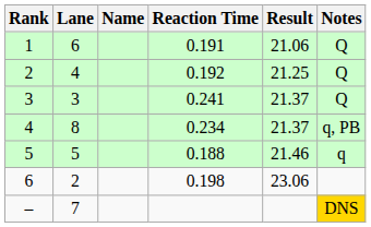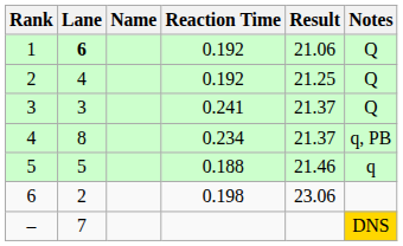 <table class="wikitable" style="text-align:center">
 <tr>
 <th>Rank</th>
 <th>Lane</th>
 <th>Name</th>
 <th>Reaction Time</th>
 <th>Result</th>
 <th>Notes</th>
 </tr>
 <tr bgcolor=ccffcc>
 <td>1</td>
-<td>6</td>
+<td><strong>6</strong></td>
 <td align="left"></td>
-<td>0.191</td>
+<td>0.192</td>
 <td>21.06</td>
 <td>Q</td>
 </tr>
 <tr bgcolor=ccffcc>
 <td>2</td>
 <td>4</td>
 <td align="left"></td>
 <td>0.192</td>
 <td>21.25</td>
 <td>Q</td>
 </tr>
 <tr bgcolor=ccffcc>
 <td>3</td>
 <td>3</td>
 <td align="left"></td>
 <td>0.241</td>
 <td>21.37</td>
 <td>Q</td>
 </tr>
 <tr bgcolor=ccffcc>
 <td>4</td>
 <td>8</td>
 <td align="left"></td>
 <td>0.234</td>
 <td>21.37</td>
 <td>q, PB</td>
 </tr>
 <tr bgcolor=ccffcc>
 <td>5</td>
 <td>5</td>
 <td align="left"></td>
 <td>0.188</td>
 <td>21.46</td>
 <td>q</td>
 </tr>
 <tr>
 <td>6</td>
 <td>2</td>
 <td align="left"></td>
 <td>0.198</td>
 <td>23.06</td>
 <td></td>
 </tr>
 <tr>
 <td>–</td>
 <td>7</td>
 <td align="left"></td>
 <td></td>
 <td></td>
 <td style="background: gold;">DNS</td>
 </tr>
 </table>
